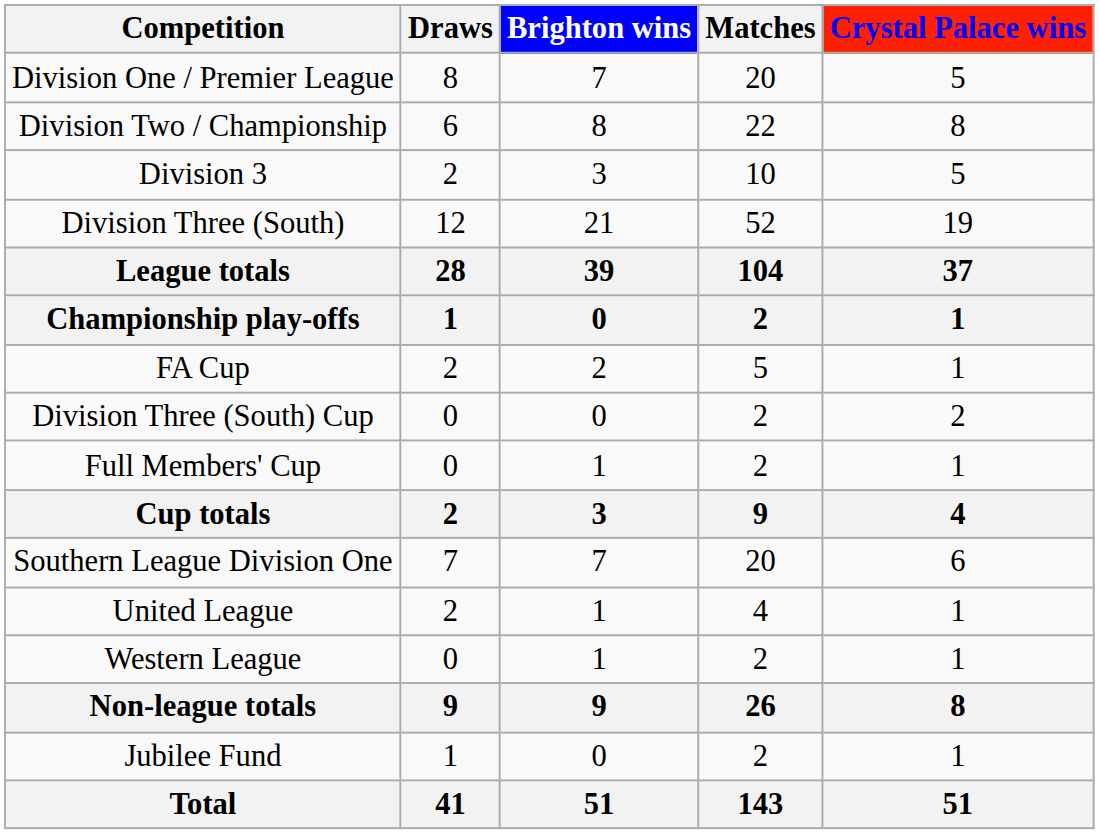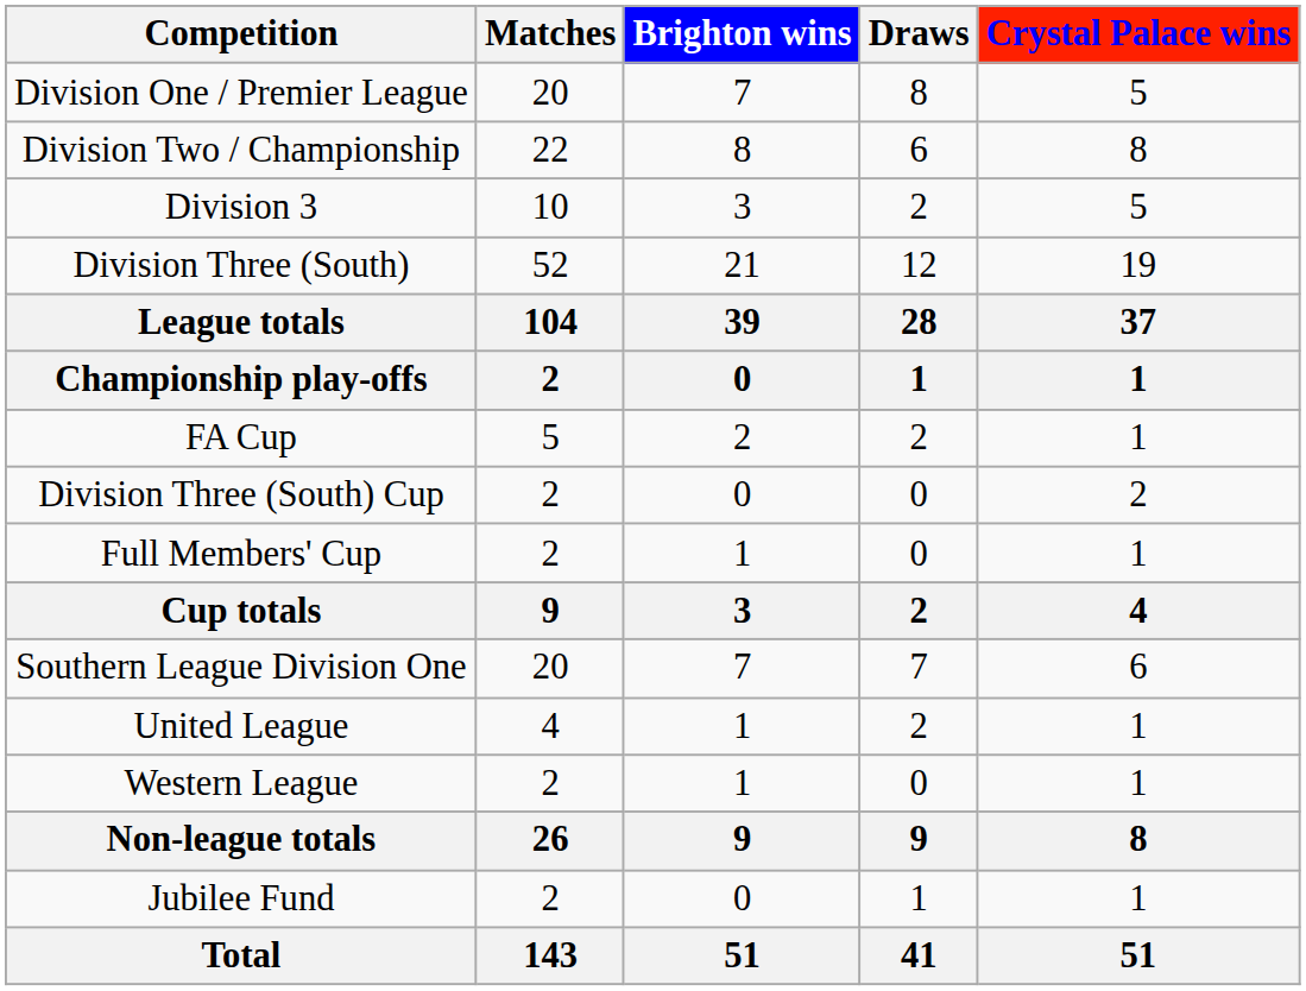 <table class="wikitable" style="text-align: center;">
 <tr>
 <th>Competition</th>
+<th>Matches</th>
+<th style="background:#0000FF; color:#ffffff;">Brighton wins</th>
 <th>Draws</th>
-<th style="background:#0000FF; color:#ffffff;">Brighton wins</th>
-<th>Matches</th>
 <th style="background:#FF2000; color:#0000FF;">Crystal Palace wins</th>
 </tr>
 <tr>
 <td>Division One / Premier League</td>
+<td>20</td>
+<td>7</td>
 <td>8</td>
-<td>7</td>
-<td>20</td>
 <td>5</td>
 </tr>
 <tr>
 <td>Division Two / Championship</td>
+<td>22</td>
+<td>8</td>
 <td>6</td>
-<td>8</td>
-<td>22</td>
 <td>8</td>
 </tr>
 <tr>
 <td>Division 3</td>
+<td>10</td>
+<td>3</td>
 <td>2</td>
-<td>3</td>
-<td>10</td>
 <td>5</td>
 </tr>
 <tr>
 <td>Division Three (South)</td>
+<td>52</td>
+<td>21</td>
 <td>12</td>
-<td>21</td>
-<td>52</td>
 <td>19</td>
 </tr>
 <tr>
 <th>League totals</th>
+<th>104</th>
+<th>39</th>
 <th>28</th>
-<th>39</th>
-<th>104</th>
 <th>37</th>
 </tr>
 <tr>
 <th>Championship play-offs</th>
+<th>2</th>
+<th>0</th>
 <th>1</th>
-<th>0</th>
-<th>2</th>
 <th>1</th>
 </tr>
 <tr>
 <td>FA Cup</td>
+<td>5</td>
 <td>2</td>
 <td>2</td>
-<td>5</td>
 <td>1</td>
 </tr>
 <tr>
 <td>Division Three (South) Cup</td>
+<td>2</td>
 <td>0</td>
 <td>0</td>
-<td>2</td>
 <td>2</td>
 </tr>
 <tr>
 <td>Full Members' Cup</td>
+<td>2</td>
+<td>1</td>
 <td>0</td>
+<td>1</td>
+</tr>
+<tr>
+<th>Cup totals</th>
+<th>9</th>
+<th>3</th>
+<th>2</th>
+<th>4</th>
+</tr>
+<tr>
+<td>Southern League Division One</td>
+<td>20</td>
+<td>7</td>
+<td>7</td>
+<td>6</td>
+</tr>
+<tr>
+<td>United League</td>
+<td>4</td>
 <td>1</td>
 <td>2</td>
 <td>1</td>
 </tr>
 <tr>
-<th>Cup totals</th>
-<th>2</th>
-<th>3</th>
-<th>9</th>
-<th>4</th>
-</tr>
-<tr>
-<td>Southern League Division One</td>
-<td>7</td>
-<td>7</td>
-<td>20</td>
-<td>6</td>
-</tr>
-<tr>
-<td>United League</td>
+<td>Western League</td>
 <td>2</td>
 <td>1</td>
-<td>4</td>
-<td>1</td>
-</tr>
-<tr>
-<td>Western League</td>
 <td>0</td>
-<td>1</td>
-<td>2</td>
 <td>1</td>
 </tr>
 <tr>
 <th>Non-league totals</th>
+<th>26</th>
 <th>9</th>
 <th>9</th>
-<th>26</th>
 <th>8</th>
 </tr>
 <tr>
 <td>Jubilee Fund</td>
+<td>2</td>
+<td>0</td>
 <td>1</td>
-<td>0</td>
-<td>2</td>
 <td>1</td>
 </tr>
 <tr>
 <th>Total</th>
+<th>143</th>
+<th>51</th>
 <th>41</th>
-<th>51</th>
-<th>143</th>
 <th>51</th>
 </tr>
 </table>
